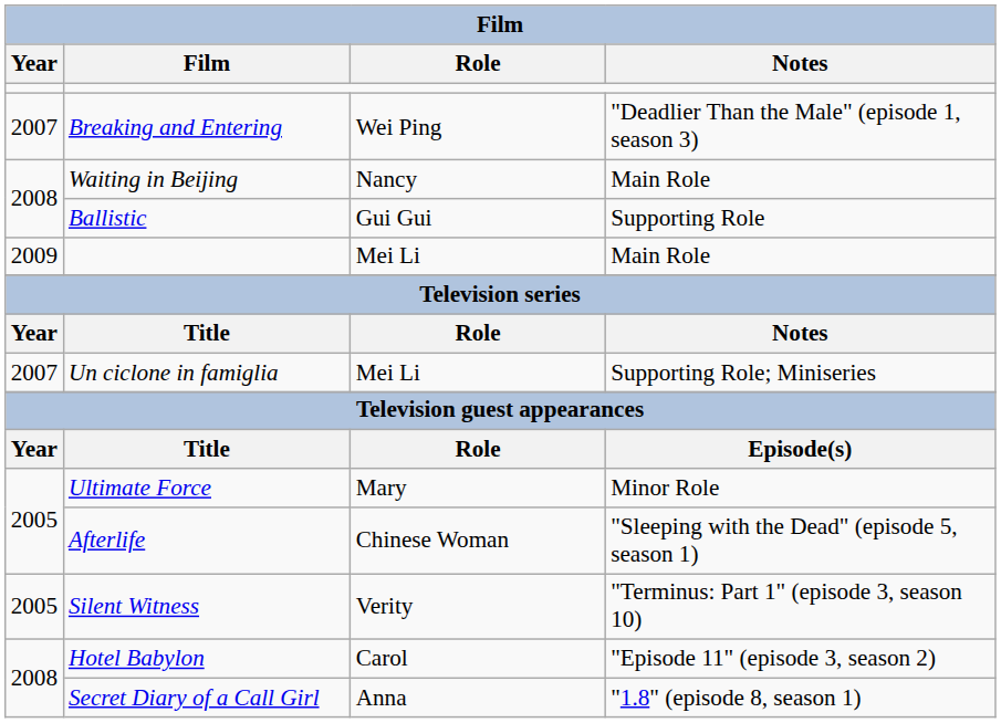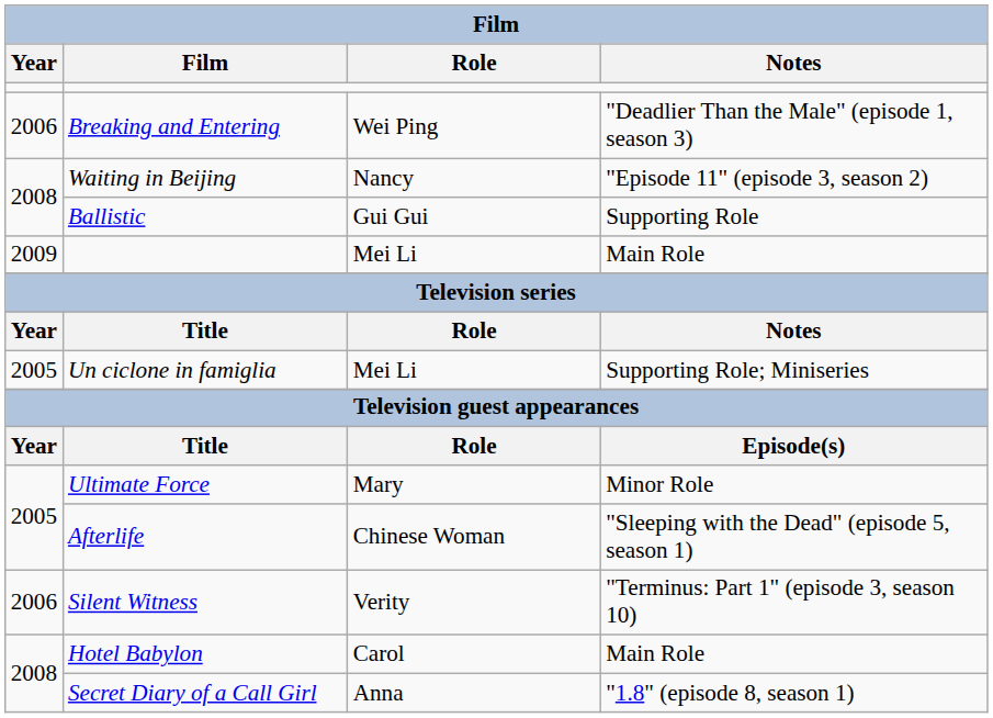 <table class="wikitable" style="font-size: 90%;">
 <tr>
 <th colspan="4" style="background: LightSteelBlue;">Film</th>
 </tr>
 <tr>
 <th align="center">Year</th>
 <th width="170">Film</th>
 <th width="150">Role</th>
 <th>Notes</th>
 </tr>
 <tr>
 <td></td>
 </tr>
 <tr>
-<td>2007</td>
+<td>2006</td>
 <td><em><a href='#'>Breaking and Entering</a></em></td>
 <td>Wei Ping</td>
 <td>"Deadlier Than the Male" (episode 1, season 3)</td>
 </tr>
 <tr>
 <td rowspan=2>2008</td>
 <td><em>Waiting in Beijing</em></td>
 <td>Nancy</td>
-<td>Main Role</td>
+<td>"Episode 11" (episode 3, season 2)</td>
 </tr>
 <tr>
 <td><em><a href='#'>Ballistic</a></em></td>
 <td>Gui Gui</td>
 <td>Supporting Role</td>
 </tr>
 <tr>
 <td>2009</td>
 <td><em></em></td>
 <td>Mei Li</td>
 <td>Main Role</td>
 </tr>
 <tr>
 </tr>
 <tr>
 </tr>
 <tr>
 <th colspan="4" style="background: LightSteelBlue;">Television series</th>
 </tr>
 <tr>
 <th>Year</th>
 <th>Title</th>
 <th>Role</th>
 <th>Notes</th>
 </tr>
 <tr>
-<td>2007</td>
+<td>2005</td>
 <td><em>Un ciclone in famiglia</em></td>
 <td>Mei Li</td>
 <td>Supporting Role; Miniseries</td>
 </tr>
 <tr>
 </tr>
 <tr>
 <th colspan="4" style="background: LightSteelBlue;">Television guest appearances</th>
 </tr>
 <tr>
 <th>Year</th>
 <th>Title</th>
 <th>Role</th>
 <th>Episode(s)</th>
 </tr>
 <tr>
 <td rowspan=2>2005</td>
 <td><em><a href='#'>Ultimate Force</a></em></td>
 <td>Mary</td>
 <td>Minor Role</td>
 </tr>
 <tr>
 <td><em><a href='#'>Afterlife</a></em></td>
 <td>Chinese Woman</td>
 <td>"Sleeping with the Dead" (episode 5, season 1)</td>
 </tr>
 <tr>
-<td>2005</td>
+<td>2006</td>
 <td><em><a href='#'>Silent Witness</a></em></td>
 <td>Verity</td>
 <td>"Terminus: Part 1" (episode 3, season 10)</td>
 </tr>
 <tr>
 <td rowspan=2>2008</td>
 <td><em><a href='#'>Hotel Babylon</a></em></td>
 <td>Carol</td>
-<td>"Episode 11" (episode 3, season 2)</td>
+<td>Main Role</td>
 </tr>
 <tr>
 <td><em><a href='#'>Secret Diary of a Call Girl</a></em></td>
 <td>Anna</td>
 <td>"<a href='#'>1.8</a>" (episode 8, season 1)</td>
 </tr>
 </table>
